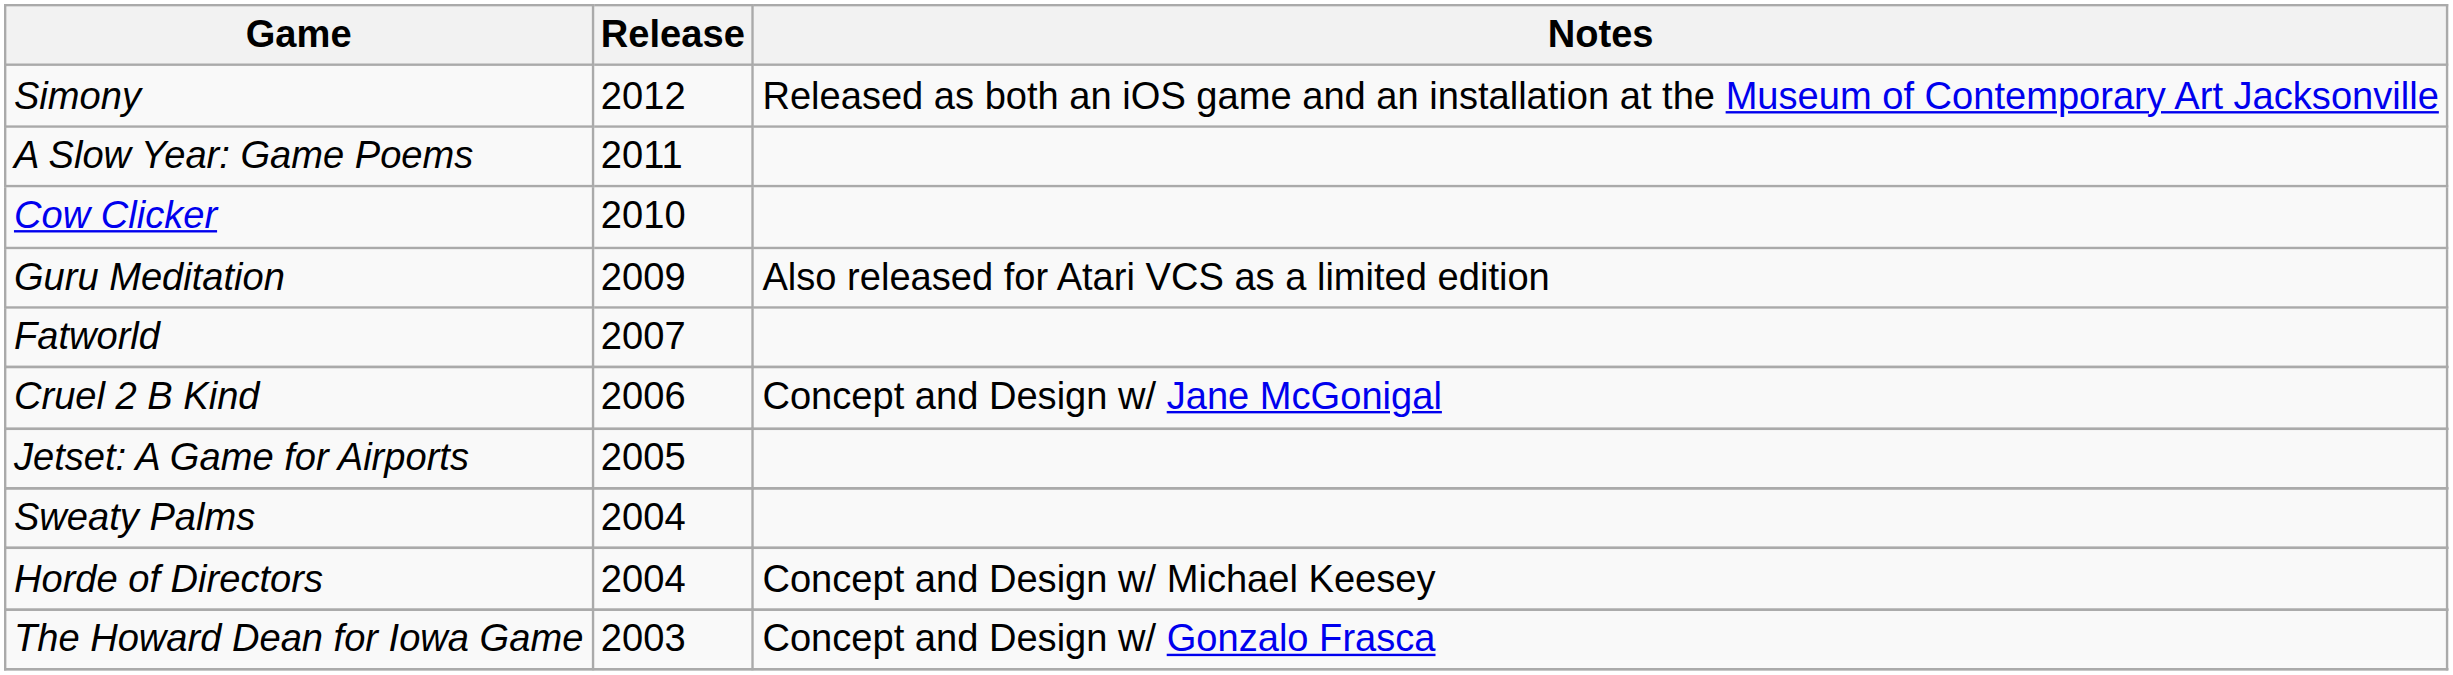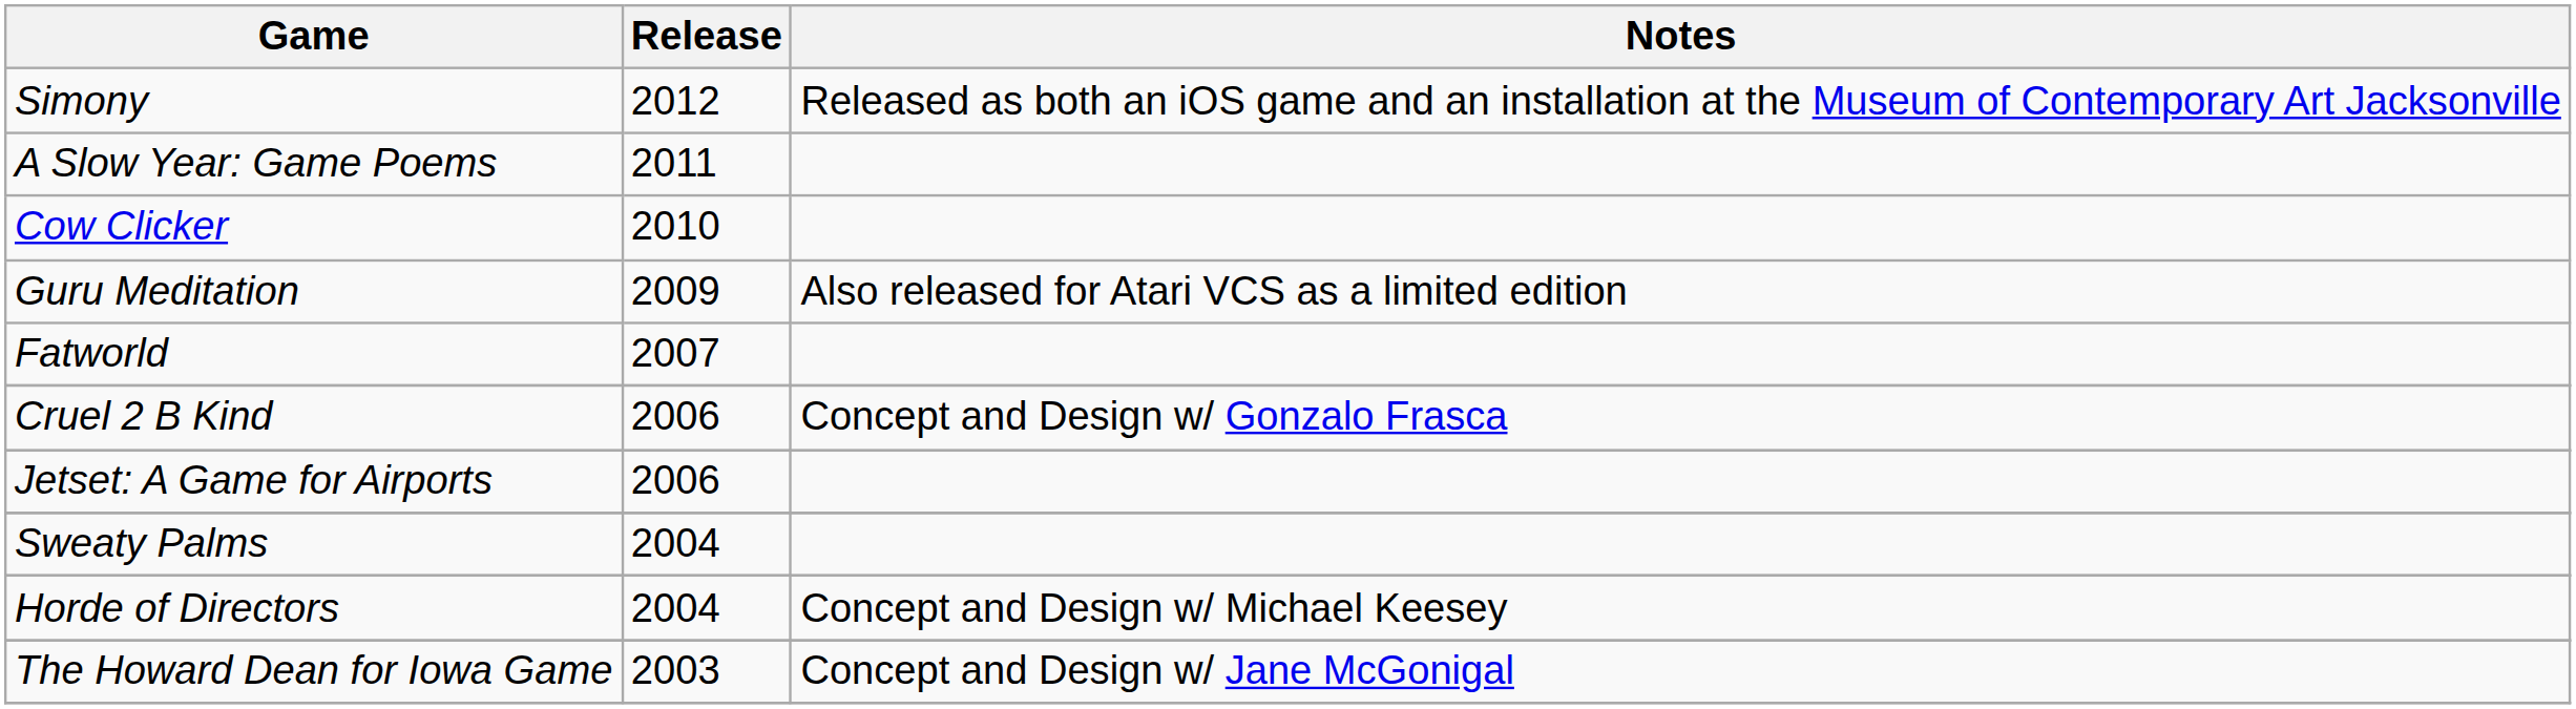 <table class="wikitable sortable">
 <tr>
 <th>Game</th>
 <th>Release</th>
 <th>Notes</th>
 </tr>
 <tr>
 <td><em>Simony</em></td>
 <td>2012</td>
 <td>Released as both an iOS game and an installation at the <a href='#'>Museum of Contemporary Art Jacksonville</a></td>
 </tr>
 <tr>
 <td><em>A Slow Year: Game Poems</em></td>
 <td>2011</td>
 <td></td>
 </tr>
 <tr>
 <td><em><a href='#'>Cow Clicker</a></em></td>
 <td>2010</td>
 <td></td>
 </tr>
 <tr>
 <td><em>Guru Meditation</em></td>
 <td>2009</td>
 <td>Also released for Atari VCS as a limited edition</td>
 </tr>
 <tr>
 <td><em>Fatworld</em></td>
 <td>2007</td>
 <td></td>
 </tr>
 <tr>
 </tr>
 <tr>
 <td><em>Cruel 2 B Kind</em></td>
 <td>2006</td>
-<td>Concept and Design w/ <a href='#'>Jane McGonigal</a></td>
+<td>Concept and Design w/ <a href='#'>Gonzalo Frasca</a></td>
 </tr>
 <tr>
 </tr>
 <tr>
 <td><em>Jetset: A Game for Airports</em></td>
-<td>2005</td>
+<td>2006</td>
 <td></td>
 </tr>
 <tr>
 </tr>
 <tr>
 <td><em>Sweaty Palms</em></td>
 <td>2004</td>
 <td></td>
 </tr>
 <tr>
 </tr>
 <tr>
 <td><em>Horde of Directors</em></td>
 <td>2004</td>
 <td>Concept and Design w/ Michael Keesey</td>
 </tr>
 <tr>
 </tr>
 <tr>
 <td><em>The Howard Dean for Iowa Game</em></td>
 <td>2003</td>
-<td>Concept and Design w/ <a href='#'>Gonzalo Frasca</a></td>
+<td>Concept and Design w/ <a href='#'>Jane McGonigal</a></td>
 </tr>
 <tr>
 </tr>
 </table>
